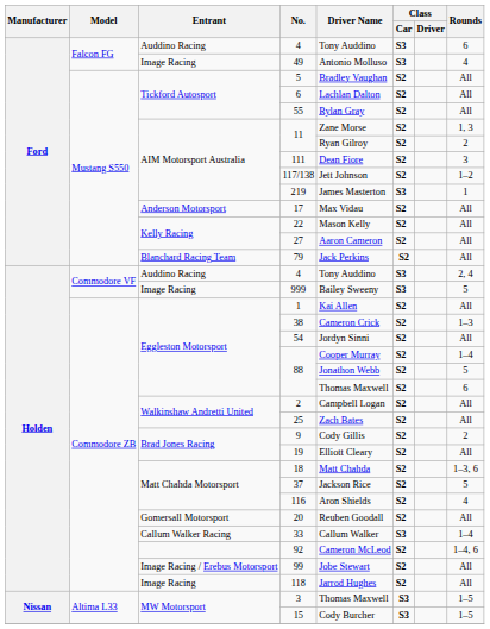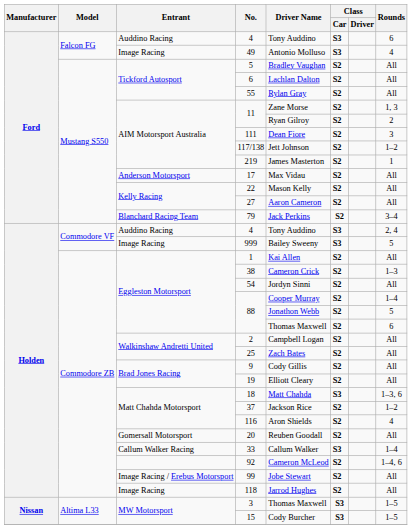 <table class="wikitable" style=font-size:85%;>
 <tr>
 <th rowspan="2">Manufacturer</th>
 <th rowspan="2">Model</th>
 <th rowspan="2">Entrant</th>
 <th rowspan="2">No.</th>
 <th rowspan="2">Driver Name</th>
 <th colspan="2">Class</th>
 <th rowspan="2">Rounds</th>
 </tr>
 <tr>
 <th>Car</th>
 <th>Driver</th>
 </tr>
 <tr>
 <th rowspan="14"><a href='#'>Ford</a></th>
 <td rowspan="2"><a href='#'>Falcon FG</a></td>
 <td>Auddino Racing</td>
 <td align="center">4</td>
 <td> Tony Auddino</td>
 <td><strong><span>S3</span></strong></td>
 <td></td>
 <td align="center">6</td>
 </tr>
 <tr>
 <td>Image Racing</td>
 <td align="center">49</td>
 <td> Antonio Molluso</td>
 <td><strong><span>S3</span></strong></td>
 <td></td>
 <td align="center">4</td>
 </tr>
 <tr>
 <td rowspan="12"><a href='#'>Mustang S550</a></td>
 <td rowspan="3"><a href='#'>Tickford Autosport</a></td>
 <td align="center">5</td>
 <td> <a href='#'>Bradley Vaughan</a></td>
 <td><strong><span>S2</span></strong></td>
 <td></td>
 <td align="center">All</td>
 </tr>
 <tr>
 <td align="center">6</td>
 <td> <a href='#'>Lachlan Dalton</a></td>
 <td><strong><span>S2</span></strong></td>
 <td></td>
 <td align="center">All</td>
 </tr>
 <tr>
 <td align="center">55</td>
 <td> <a href='#'>Rylan Gray</a></td>
 <td><strong><span>S2</span></strong></td>
 <td align="center"></td>
 <td align="center">All</td>
 </tr>
 <tr>
 <td rowspan="5">AIM Motorsport Australia</td>
 <td rowspan=2 align=center>11</td>
 <td> Zane Morse</td>
 <td><strong><span>S2</span></strong></td>
 <td></td>
 <td align=center>1, 3</td>
 </tr>
 <tr>
 <td> Ryan Gilroy</td>
 <td><strong><span>S2</span></strong></td>
 <td align=center></td>
 <td align=center>2</td>
 </tr>
 <tr>
 <td align=center>111</td>
 <td> <a href='#'>Dean Fiore</a></td>
 <td><strong><span>S2</span></strong></td>
 <td align=center></td>
 <td align=center>3</td>
 </tr>
 <tr>
 <td align=center>117/138</td>
 <td> Jett Johnson</td>
 <td><strong><span>S2</span></strong></td>
 <td align=center></td>
 <td align=center>1–2</td>
 </tr>
 <tr>
 <td align=center>219</td>
 <td> James Masterton</td>
-<td><strong><span>S3</span></strong></td>
+<td><strong><span>S2</span></strong></td>
 <td align=center></td>
 <td align=center>1</td>
 </tr>
 <tr>
 <td><a href='#'>Anderson Motorsport</a></td>
 <td align=center>17</td>
 <td> Max Vidau</td>
 <td><strong><span>S2</span></strong></td>
 <td align=center></td>
 <td align=center>All</td>
 </tr>
 <tr>
 <td rowspan="2"><a href='#'>Kelly Racing</a></td>
 <td align=center>22</td>
 <td> Mason Kelly</td>
 <td><strong><span>S2</span></strong></td>
 <td align="center"></td>
 <td align=center>All</td>
 </tr>
 <tr>
 <td align=center>27</td>
 <td> <a href='#'>Aaron Cameron</a></td>
 <td><strong><span>S2</span></strong></td>
 <td align="center"></td>
 <td align="center">All</td>
 </tr>
 <tr>
 <td><a href='#'>Blanchard Racing Team</a></td>
 <td align="center">79</td>
 <td> <a href='#'>Jack Perkins</a></td>
 <td align="center"><strong><span>S2</span></strong></td>
 <td align="center"></td>
-<td align="center">All</td>
+<td align="center">3–4</td>
 </tr>
 <tr>
 <th rowspan="20"><a href='#'>Holden</a></th>
 <td rowspan="2"><a href='#'>Commodore VF</a></td>
 <td>Auddino Racing</td>
 <td align="center">4</td>
 <td> Tony Auddino</td>
 <td><strong><span>S3</span></strong></td>
 <td align="center"></td>
 <td align="center">2, 4</td>
 </tr>
 <tr>
 <td>Image Racing</td>
 <td align="center">999</td>
 <td> Bailey Sweeny</td>
 <td><strong><span>S3</span></strong></td>
 <td></td>
 <td align="center">5</td>
 </tr>
 <tr>
 <td rowspan="18"><a href='#'>Commodore ZB</a></td>
 <td rowspan="6"><a href='#'>Eggleston Motorsport</a></td>
 <td align=center>1</td>
 <td> <a href='#'>Kai Allen</a></td>
 <td><strong><span>S2</span></strong></td>
 <td></td>
 <td align="center">All</td>
 </tr>
 <tr>
 <td align=center>38</td>
 <td> <a href='#'>Cameron Crick</a></td>
 <td><strong><span>S2</span></strong></td>
 <td></td>
 <td align="center">1–3</td>
 </tr>
 <tr>
 <td align=center>54</td>
 <td> Jordyn Sinni</td>
 <td><strong><span>S2</span></strong></td>
 <td></td>
 <td align="center">All</td>
 </tr>
 <tr>
 <td rowspan=3 align=center>88</td>
 <td> <a href='#'>Cooper Murray</a></td>
 <td><strong><span>S2</span></strong></td>
 <td></td>
 <td align=center>1–4</td>
 </tr>
 <tr>
 <td> <a href='#'>Jonathon Webb</a></td>
 <td><strong><span>S2</span></strong></td>
 <td></td>
 <td align=center>5</td>
 </tr>
 <tr>
 <td> Thomas Maxwell</td>
 <td><strong><span>S2</span></strong></td>
 <td></td>
 <td align=center>6</td>
 </tr>
 <tr>
 <td rowspan="2"><a href='#'>Walkinshaw Andretti United</a></td>
 <td align=center>2</td>
 <td> Campbell Logan</td>
 <td><strong><span>S2</span></strong></td>
 <td align=center></td>
 <td align=center>All</td>
 </tr>
 <tr>
 <td align=center>25</td>
 <td> <a href='#'>Zach Bates</a></td>
 <td><strong><span>S2</span></strong></td>
 <td></td>
 <td align=center>All</td>
 </tr>
 <tr>
 <td rowspan="2"><a href='#'>Brad Jones Racing</a></td>
 <td align=center>9</td>
 <td> Cody Gillis</td>
 <td><strong><span>S2</span></strong></td>
 <td align=center></td>
-<td align=center>2</td>
+<td align="center">All</td>
 </tr>
 <tr>
 <td align=center>19</td>
 <td> Elliott Cleary</td>
 <td><strong><span>S2</span></strong></td>
 <td align=center></td>
 <td align="center">All</td>
 </tr>
 <tr>
 <td rowspan="3">Matt Chahda Motorsport</td>
 <td align=center>18</td>
 <td> <a href='#'>Matt Chahda</a></td>
-<td><strong><span>S2</span></strong></td>
+<td><strong><span>S3</span></strong></td>
 <td></td>
 <td align=center>1–3, 6</td>
 </tr>
 <tr>
 <td align=center>37</td>
 <td> Jackson Rice</td>
 <td><strong><span>S2</span></strong></td>
 <td align=center></td>
-<td align="center">5</td>
+<td align=center>1–2</td>
 </tr>
 <tr>
 <td align=center>116</td>
 <td> Aron Shields</td>
 <td><strong><span>S2</span></strong></td>
 <td align=center></td>
 <td align="center">4</td>
 </tr>
 <tr>
 <td>Gomersall Motorsport</td>
 <td align=center>20</td>
 <td> Reuben Goodall</td>
 <td><strong><span>S2</span></strong></td>
 <td align="center"></td>
 <td align="center">All</td>
 </tr>
 <tr>
 <td>Callum Walker Racing</td>
 <td align=center>33</td>
 <td> Callum Walker</td>
 <td><strong><span>S3</span></strong></td>
 <td></td>
 <td align="center">1–4</td>
 </tr>
 <tr>
 <td></td>
 <td align=center>92</td>
 <td> <a href='#'>Cameron McLeod</a></td>
 <td><strong><span>S2</span></strong></td>
 <td align="center"></td>
 <td align="center">1–4, 6</td>
 </tr>
 <tr>
 <td>Image Racing / <a href='#'>Erebus Motorsport</a></td>
 <td align=center>99</td>
 <td> <a href='#'>Jobe Stewart</a></td>
 <td><strong><span>S2</span></strong></td>
 <td align="center"></td>
 <td align=center>All</td>
 </tr>
 <tr>
 <td>Image Racing</td>
 <td align=center>118</td>
 <td> <a href='#'>Jarrod Hughes</a></td>
 <td><strong><span>S2</span></strong></td>
 <td align="center"></td>
 <td align="center">All</td>
 </tr>
 <tr>
 <th rowspan="2"><a href='#'>Nissan</a></th>
 <td rowspan="2"><a href='#'>Altima L33</a></td>
 <td rowspan="2"><a href='#'>MW Motorsport</a></td>
 <td align="center">3</td>
 <td> Thomas Maxwell</td>
 <td align="center"><strong><span>S3</span></strong></td>
 <td align="center"></td>
 <td align="center">1–5</td>
 </tr>
 <tr>
 <td align="center">15</td>
 <td> Cody Burcher</td>
 <td align="center"><strong><span>S3</span></strong></td>
 <td align="center"></td>
 <td align="center">1–5</td>
 </tr>
 <tr>
 </tr>
 </table>
